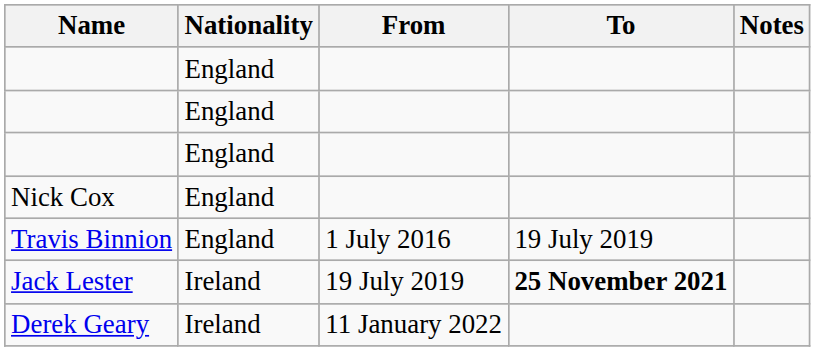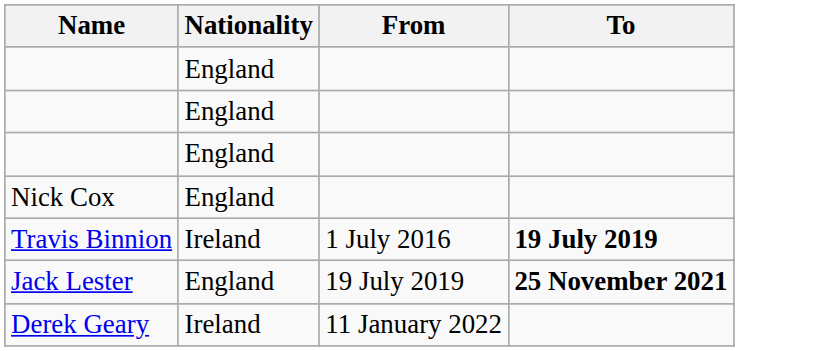 <table class="wikitable">
 <tr>
 <th>Name</th>
 <th>Nationality</th>
 <th>From</th>
 <th>To</th>
-<th>Notes</th>
 </tr>
 <tr>
 <td></td>
 <td> England</td>
-<td></td>
 <td></td>
 <td></td>
 </tr>
 <tr STEVE MYLES 1996 to 2000>
 <td></td>
 <td> England</td>
 <td></td>
 <td></td>
-<td></td>
 </tr>
 <tr>
 <td></td>
 <td> England</td>
-<td></td>
 <td></td>
 <td></td>
 </tr>
 <tr>
 <td>Nick Cox</td>
 <td> England</td>
 <td></td>
 <td></td>
-<td></td>
 </tr>
 <tr>
 <td><a href='#'>Travis Binnion</a></td>
-<td> England</td>
+<td> Ireland</td>
 <td>1 July 2016</td>
-<td>19 July 2019</td>
-<td></td>
+<td><strong>19 July 2019</strong></td>
 </tr>
 <tr>
 <td><a href='#'>Jack Lester</a></td>
-<td> Ireland</td>
+<td> England</td>
 <td>19 July 2019</td>
 <td><strong>25 November 2021</strong></td>
-<td></td>
 </tr>
 <tr>
 <td><a href='#'>Derek Geary</a></td>
 <td> Ireland</td>
 <td>11 January 2022</td>
 <td></td>
-<td></td>
 </tr>
 </table>
